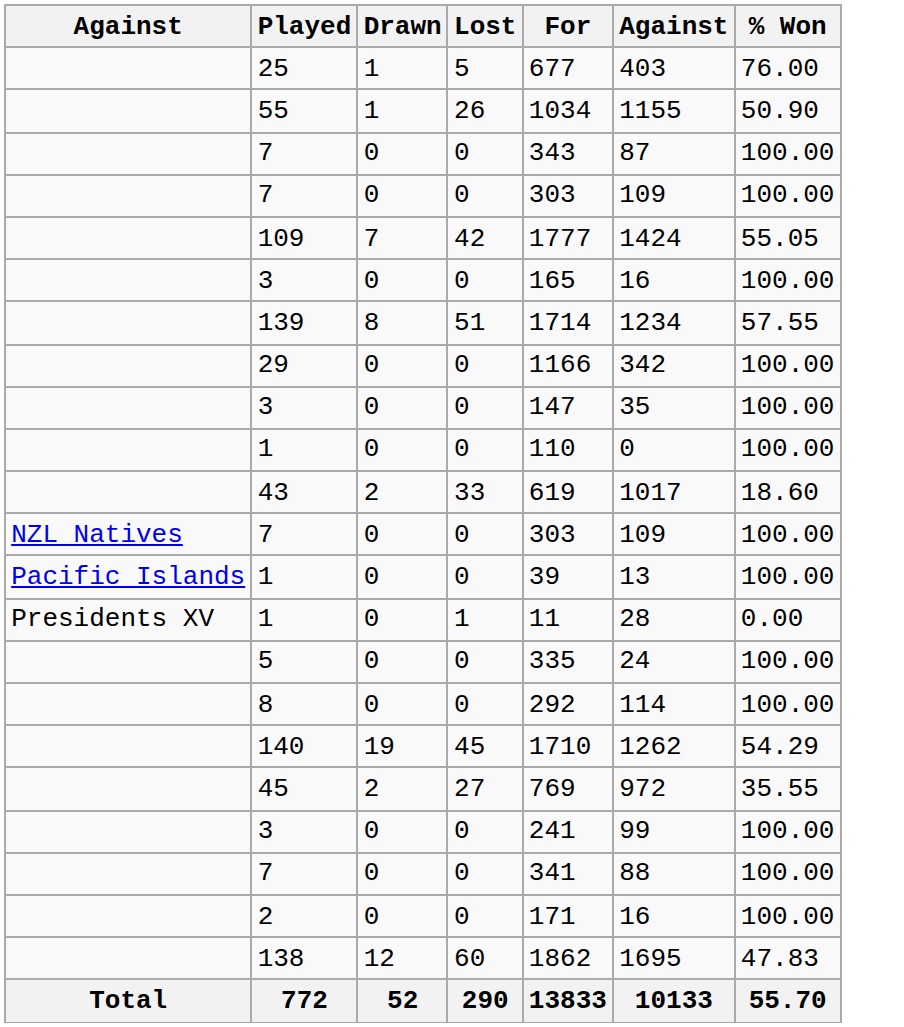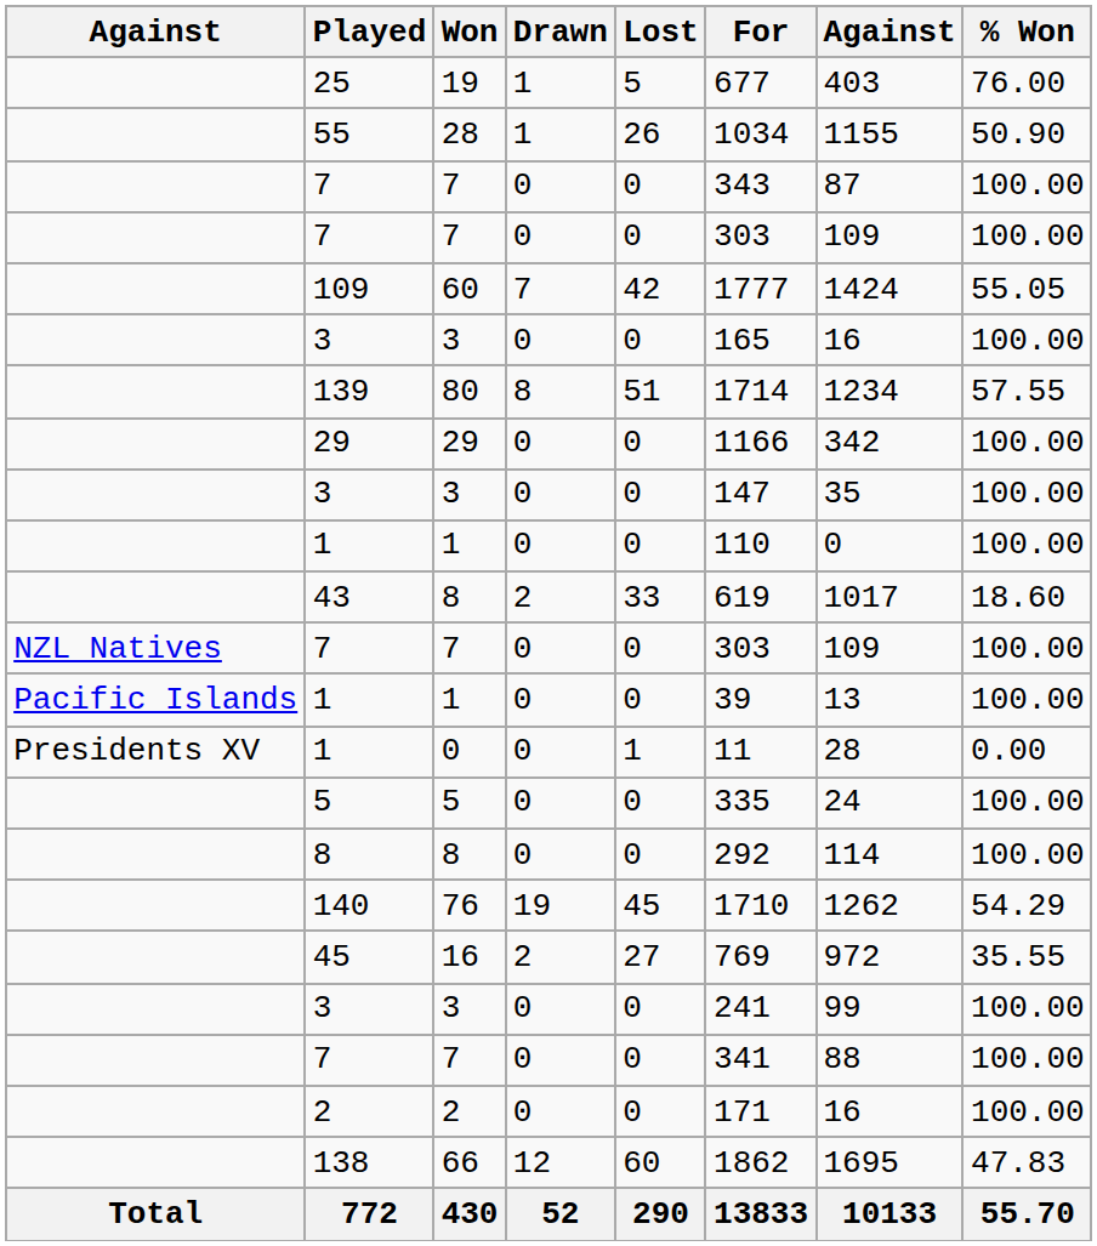 <table class="sortable wikitable">
 <tr>
 <th>Against</th>
 <th>Played</th>
+<th>Won</th>
 <th>Drawn</th>
 <th>Lost</th>
 <th>For</th>
 <th>Against</th>
 <th>% Won</th>
 </tr>
 <tr>
 <td align="left"></td>
 <td>25</td>
+<td>19</td>
 <td>1</td>
 <td>5</td>
 <td>677</td>
 <td>403</td>
 <td>76.00</td>
 </tr>
 <tr>
 <td align="left"></td>
 <td>55</td>
+<td>28</td>
 <td>1</td>
 <td>26</td>
 <td>1034</td>
 <td>1155</td>
 <td>50.90</td>
 </tr>
 <tr>
 <td align="left"></td>
+<td>7</td>
 <td>7</td>
 <td>0</td>
 <td>0</td>
 <td>343</td>
 <td>87</td>
 <td>100.00</td>
 </tr>
 <tr>
 <td align="left"></td>
 <td>7</td>
+<td>7</td>
 <td>0</td>
 <td>0</td>
 <td>303</td>
 <td>109</td>
 <td>100.00</td>
 </tr>
 <tr>
 <td align="left"></td>
 <td>109</td>
+<td>60</td>
 <td>7</td>
 <td>42</td>
 <td>1777</td>
 <td>1424</td>
 <td>55.05</td>
 </tr>
 <tr>
 <td align="left"></td>
+<td>3</td>
 <td>3</td>
 <td>0</td>
 <td>0</td>
 <td>165</td>
 <td>16</td>
 <td>100.00</td>
 </tr>
 <tr>
 <td align="left"></td>
 <td>139</td>
+<td>80</td>
 <td>8</td>
 <td>51</td>
 <td>1714</td>
 <td>1234</td>
 <td>57.55</td>
 </tr>
 <tr>
 <td align="left"></td>
+<td>29</td>
 <td>29</td>
 <td>0</td>
 <td>0</td>
 <td>1166</td>
 <td>342</td>
 <td>100.00</td>
 </tr>
 <tr>
 <td align="left"></td>
 <td>3</td>
+<td>3</td>
 <td>0</td>
 <td>0</td>
 <td>147</td>
 <td>35</td>
 <td>100.00</td>
 </tr>
 <tr>
 <td align="left"></td>
+<td>1</td>
 <td>1</td>
 <td>0</td>
 <td>0</td>
 <td>110</td>
 <td>0</td>
 <td>100.00</td>
 </tr>
 <tr>
 <td align="left"></td>
 <td>43</td>
+<td>8</td>
 <td>2</td>
 <td>33</td>
 <td>619</td>
 <td>1017</td>
 <td>18.60</td>
 </tr>
 <tr>
 <td align="left"><a href='#'>NZL Natives</a></td>
 <td>7</td>
+<td>7</td>
 <td>0</td>
 <td>0</td>
 <td>303</td>
 <td>109</td>
 <td>100.00</td>
 </tr>
 <tr>
 <td align="left"><a href='#'>Pacific Islands</a></td>
+<td>1</td>
 <td>1</td>
 <td>0</td>
 <td>0</td>
 <td>39</td>
 <td>13</td>
 <td>100.00</td>
 </tr>
 <tr>
 <td align="left">Presidents XV</td>
 <td>1</td>
 <td>0</td>
+<td>0</td>
 <td>1</td>
 <td>11</td>
 <td>28</td>
 <td>0.00</td>
 </tr>
 <tr>
 <td align="left"></td>
+<td>5</td>
 <td>5</td>
 <td>0</td>
 <td>0</td>
 <td>335</td>
 <td>24</td>
 <td>100.00</td>
 </tr>
 <tr>
 <td align="left"></td>
 <td>8</td>
+<td>8</td>
 <td>0</td>
 <td>0</td>
 <td>292</td>
 <td>114</td>
 <td>100.00</td>
 </tr>
 <tr>
 <td align="left"></td>
 <td>140</td>
+<td>76</td>
 <td>19</td>
 <td>45</td>
 <td>1710</td>
 <td>1262</td>
 <td>54.29</td>
 </tr>
 <tr>
 <td align="left"></td>
 <td>45</td>
+<td>16</td>
 <td>2</td>
 <td>27</td>
 <td>769</td>
 <td>972</td>
 <td>35.55</td>
 </tr>
 <tr>
 <td align="left"></td>
+<td>3</td>
 <td>3</td>
 <td>0</td>
 <td>0</td>
 <td>241</td>
 <td>99</td>
 <td>100.00</td>
 </tr>
 <tr>
 <td align="left"></td>
 <td>7</td>
+<td>7</td>
 <td>0</td>
 <td>0</td>
 <td>341</td>
 <td>88</td>
 <td>100.00</td>
 </tr>
 <tr>
 <td align="left"></td>
+<td>2</td>
 <td>2</td>
 <td>0</td>
 <td>0</td>
 <td>171</td>
 <td>16</td>
 <td>100.00</td>
 </tr>
 <tr>
 <td align="left"></td>
 <td>138</td>
+<td>66</td>
 <td>12</td>
 <td>60</td>
 <td>1862</td>
 <td>1695</td>
 <td>47.83</td>
 </tr>
 <tr class="sortbottom">
 <th>Total</th>
 <th>772</th>
+<th>430</th>
 <th>52</th>
 <th>290</th>
 <th>13833</th>
 <th>10133</th>
 <th>55.70</th>
 </tr>
 </table>
